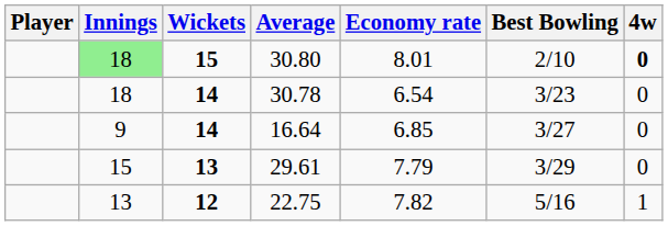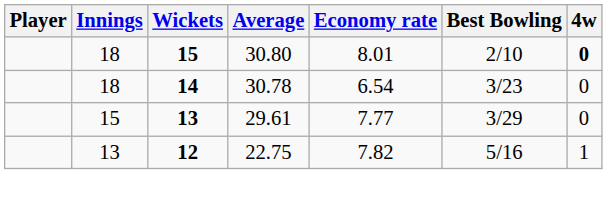 <table class="wikitable sortable" style="text-align: center;">
 <tr>
 <th>Player</th>
 <th><a href='#'>Innings</a></th>
 <th><a href='#'>Wickets</a></th>
 <th><a href='#'>Average</a></th>
 <th><a href='#'>Economy rate</a></th>
 <th>Best Bowling</th>
 <th>4w</th>
 </tr>
 <tr>
 <td></td>
-<td style="background: lightgreen;">18</td>
+<td>18</td>
 <td><strong>15</strong></td>
 <td>30.80</td>
 <td>8.01</td>
 <td>2/10</td>
 <td><strong>0</strong></td>
 </tr>
 <tr>
 <td></td>
 <td>18</td>
 <td><strong>14</strong></td>
 <td>30.78</td>
 <td>6.54</td>
 <td>3/23</td>
 <td>0</td>
 </tr>
 <tr>
 <td></td>
-<td>9</td>
-<td><strong>14</strong></td>
-<td>16.64</td>
-<td>6.85</td>
-<td>3/27</td>
-<td>0</td>
-</tr>
-<tr>
-<td></td>
 <td>15</td>
 <td><strong>13</strong></td>
 <td>29.61</td>
-<td>7.79</td>
+<td>7.77</td>
 <td>3/29</td>
 <td>0</td>
 </tr>
 <tr>
 <td></td>
 <td>13</td>
 <td><strong>12</strong></td>
 <td>22.75</td>
 <td>7.82</td>
 <td>5/16</td>
 <td>1</td>
 </tr>
 </table>
